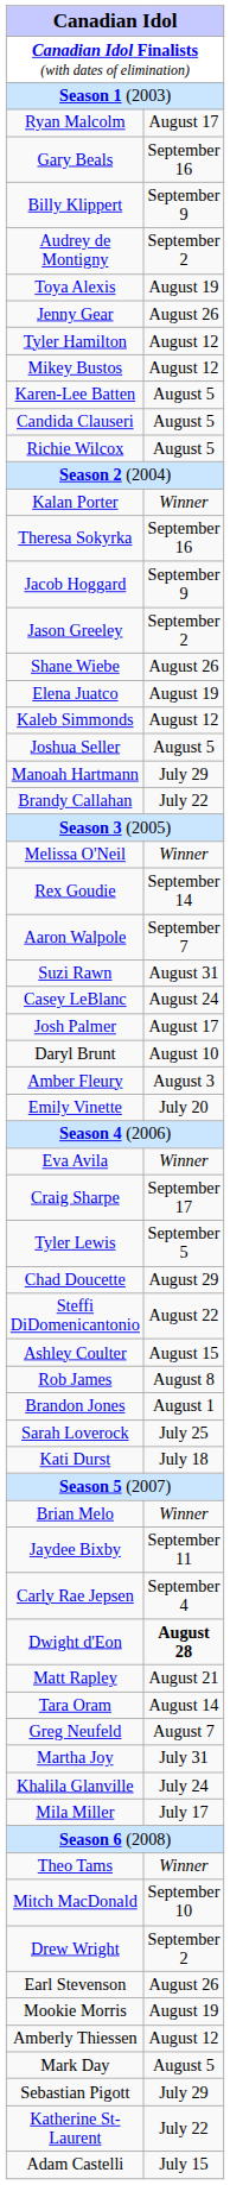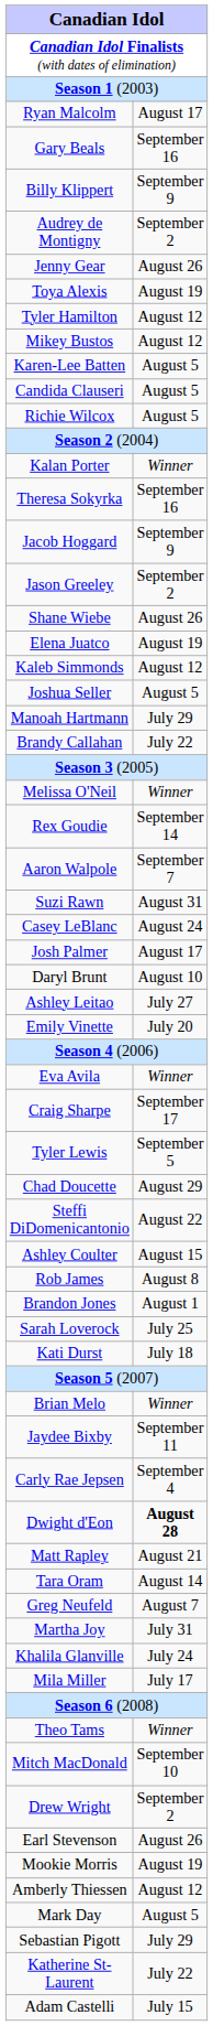 <table style="width:30%; float:right; margin-left:15px; text-align:center;" class="wikitable">
 <tr>
 <td colspan="2" style="background:#C6C9FF; text-align:center;"><big><strong>Canadian Idol</strong></big></td>
 </tr>
 <tr>
 <td colspan="2" style="background:#fff; text-align:center;"><strong><a href='#'><em>Canadian Idol</em> Finalists</a></strong><br><small><em>(with dates of elimination)</em></small></td>
 </tr>
 <tr>
 <td colspan="2" style="background:#CAE6FF; text-align:center;"><strong><a href='#'>Season 1</a></strong> (2003)</td>
 </tr>
 <tr>
 <td><a href='#'>Ryan Malcolm</a></td>
 <td>August 17</td>
 </tr>
 <tr>
 <td><a href='#'>Gary Beals</a></td>
 <td>September 16</td>
 </tr>
 <tr>
 <td><a href='#'>Billy Klippert</a></td>
 <td>September 9</td>
 </tr>
 <tr>
 <td><a href='#'>Audrey de Montigny</a></td>
 <td>September 2</td>
 </tr>
 <tr>
+<td><a href='#'>Jenny Gear</a></td>
+<td>August 26</td>
+</tr>
+<tr>
 <td><a href='#'>Toya Alexis</a></td>
 <td>August 19</td>
-</tr>
-<tr>
-<td><a href='#'>Jenny Gear</a></td>
-<td>August 26</td>
 </tr>
 <tr>
 <td><a href='#'>Tyler Hamilton</a></td>
 <td>August 12</td>
 </tr>
 <tr>
 <td><a href='#'>Mikey Bustos</a></td>
 <td>August 12</td>
 </tr>
 <tr>
 <td><a href='#'>Karen-Lee Batten</a></td>
 <td>August 5</td>
 </tr>
 <tr>
 <td><a href='#'>Candida Clauseri</a></td>
 <td>August 5</td>
 </tr>
 <tr>
 <td><a href='#'>Richie Wilcox</a></td>
 <td>August 5</td>
 </tr>
 <tr>
 <td colspan="2" style="background:#CAE6FF; text-align:center;"><strong><a href='#'>Season 2</a></strong> (2004)</td>
 </tr>
 <tr>
 <td><a href='#'>Kalan Porter</a></td>
 <td><em>Winner</em></td>
 </tr>
 <tr>
 <td><a href='#'>Theresa Sokyrka</a></td>
 <td>September 16</td>
 </tr>
 <tr>
 <td><a href='#'>Jacob Hoggard</a></td>
 <td>September 9</td>
 </tr>
 <tr>
 <td><a href='#'>Jason Greeley</a></td>
 <td>September 2</td>
 </tr>
 <tr>
 <td><a href='#'>Shane Wiebe</a></td>
 <td>August 26</td>
 </tr>
 <tr>
 <td><a href='#'>Elena Juatco</a></td>
 <td>August 19</td>
 </tr>
 <tr>
 <td><a href='#'>Kaleb Simmonds</a></td>
 <td>August 12</td>
 </tr>
 <tr>
 <td><a href='#'>Joshua Seller</a></td>
 <td>August 5</td>
 </tr>
 <tr>
 <td><a href='#'>Manoah Hartmann</a></td>
 <td>July 29</td>
 </tr>
 <tr>
 <td><a href='#'>Brandy Callahan</a></td>
 <td>July 22</td>
 </tr>
 <tr>
 <td colspan="2" style="background:#CAE6FF; text-align:center;"><strong><a href='#'>Season 3</a></strong> (2005)</td>
 </tr>
 <tr>
 <td><a href='#'>Melissa O'Neil</a></td>
 <td><em>Winner</em></td>
 </tr>
 <tr>
 <td><a href='#'>Rex Goudie</a></td>
 <td>September 14</td>
 </tr>
 <tr>
 <td><a href='#'>Aaron Walpole</a></td>
 <td>September 7</td>
 </tr>
 <tr>
 <td><a href='#'>Suzi Rawn</a></td>
 <td>August 31</td>
 </tr>
 <tr>
 <td><a href='#'>Casey LeBlanc</a></td>
 <td>August 24</td>
 </tr>
 <tr>
 <td><a href='#'>Josh Palmer</a></td>
 <td>August 17</td>
 </tr>
 <tr>
 <td>Daryl Brunt</td>
 <td>August 10</td>
 </tr>
 <tr>
-<td><a href='#'>Amber Fleury</a></td>
-<td>August 3</td>
+<td><a href='#'>Ashley Leitao</a></td>
+<td>July 27</td>
 </tr>
 <tr>
 <td><a href='#'>Emily Vinette</a></td>
 <td>July 20</td>
 </tr>
 <tr>
 <td colspan="2" style="background:#CAE6FF; text-align:center;"><strong><a href='#'>Season 4</a></strong> (2006)</td>
 </tr>
 <tr>
 <td><a href='#'>Eva Avila</a></td>
 <td><em>Winner</em></td>
 </tr>
 <tr>
 <td><a href='#'>Craig Sharpe</a></td>
 <td>September 17</td>
 </tr>
 <tr>
 <td><a href='#'>Tyler Lewis</a></td>
 <td>September 5</td>
 </tr>
 <tr>
 <td><a href='#'>Chad Doucette</a></td>
 <td>August 29</td>
 </tr>
 <tr>
 <td><a href='#'>Steffi DiDomenicantonio</a></td>
 <td>August 22</td>
 </tr>
 <tr>
 <td><a href='#'>Ashley Coulter</a></td>
 <td>August 15</td>
 </tr>
 <tr>
 <td><a href='#'>Rob James</a></td>
 <td>August 8</td>
 </tr>
 <tr>
 <td><a href='#'>Brandon Jones</a></td>
 <td>August 1</td>
 </tr>
 <tr>
 <td><a href='#'>Sarah Loverock</a></td>
 <td>July 25</td>
 </tr>
 <tr>
 <td><a href='#'>Kati Durst</a></td>
 <td>July 18</td>
 </tr>
 <tr>
 <td colspan="2" style="background:#CAE6FF; text-align:center;"><strong><a href='#'>Season 5</a></strong> (2007)</td>
 </tr>
 <tr>
 <td><a href='#'>Brian Melo</a></td>
 <td><em>Winner</em></td>
 </tr>
 <tr>
 <td><a href='#'>Jaydee Bixby</a></td>
 <td>September 11</td>
 </tr>
 <tr>
 <td><a href='#'>Carly Rae Jepsen</a></td>
 <td>September 4</td>
 </tr>
 <tr>
 <td><a href='#'>Dwight d'Eon</a></td>
 <td><strong>August 28</strong></td>
 </tr>
 <tr>
 <td><a href='#'>Matt Rapley</a></td>
 <td>August 21</td>
 </tr>
 <tr>
 <td><a href='#'>Tara Oram</a></td>
 <td>August 14</td>
 </tr>
 <tr>
 <td><a href='#'>Greg Neufeld</a></td>
 <td>August 7</td>
 </tr>
 <tr>
 <td><a href='#'>Martha Joy</a></td>
 <td>July 31</td>
 </tr>
 <tr>
 <td><a href='#'>Khalila Glanville</a></td>
 <td>July 24</td>
 </tr>
 <tr>
 <td><a href='#'>Mila Miller</a></td>
 <td>July 17</td>
 </tr>
 <tr>
 <td colspan="2" style="background:#CAE6FF; text-align:center;"><strong><a href='#'>Season 6</a></strong> (2008)</td>
 </tr>
 <tr>
 <td><a href='#'>Theo Tams</a></td>
 <td><em>Winner</em></td>
 </tr>
 <tr>
 <td><a href='#'>Mitch MacDonald</a></td>
 <td>September 10</td>
 </tr>
 <tr>
 <td><a href='#'>Drew Wright</a></td>
 <td>September 2</td>
 </tr>
 <tr>
 <td>Earl Stevenson</td>
 <td>August 26</td>
 </tr>
 <tr>
 <td>Mookie Morris</td>
 <td>August 19</td>
 </tr>
 <tr>
 <td>Amberly Thiessen</td>
 <td>August 12</td>
 </tr>
 <tr>
 <td>Mark Day</td>
 <td>August 5</td>
 </tr>
 <tr>
 <td>Sebastian Pigott</td>
 <td>July 29</td>
 </tr>
 <tr>
 <td><a href='#'>Katherine St-Laurent</a></td>
 <td>July 22</td>
 </tr>
 <tr>
 <td>Adam Castelli</td>
 <td>July 15</td>
 </tr>
 </table>
